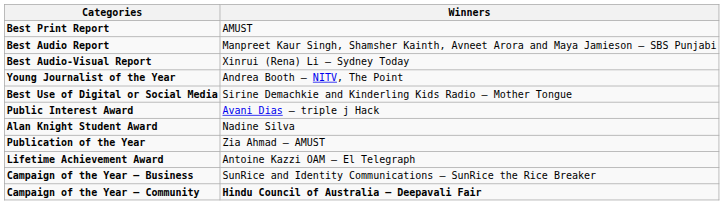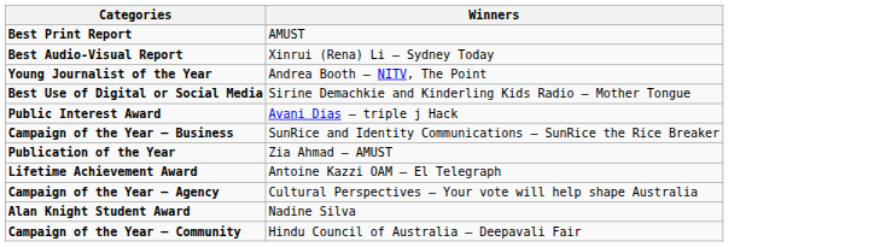 <table class="wikitable">
 <tr>
 <th>Categories</th>
 <th>Winners</th>
 </tr>
 <tr>
 <td><strong>Best Print Report</strong></td>
 <td>AMUST</td>
-</tr>
-<tr>
-<td><strong>Best Audio Report</strong></td>
-<td>Manpreet Kaur Singh, Shamsher Kainth, Avneet Arora and Maya Jamieson – SBS Punjabi</td>
 </tr>
 <tr>
 <td><strong>Best Audio-Visual Report</strong></td>
 <td>Xinrui (Rena) Li – Sydney Today</td>
 </tr>
 <tr>
 <td><strong>Young Journalist of the Year</strong></td>
 <td>Andrea Booth – <a href='#'>NITV</a>, The Point</td>
 </tr>
 <tr>
 <td><strong>Best Use of Digital or Social Media</strong></td>
 <td>Sirine Demachkie and Kinderling Kids Radio – Mother Tongue</td>
 </tr>
 <tr>
 <td><strong>Public Interest Award</strong></td>
 <td><a href='#'>Avani Dias</a> – triple j Hack</td>
 </tr>
 <tr>
-<td><strong>Alan Knight Student Award</strong></td>
-<td>Nadine Silva</td>
+<td><strong>Campaign of the Year – Business</strong></td>
+<td>SunRice and Identity Communications – SunRice the Rice Breaker</td>
 </tr>
 <tr>
 <td><strong>Publication of the Year</strong></td>
 <td>Zia Ahmad – AMUST</td>
 </tr>
 <tr>
 <td><strong>Lifetime Achievement Award</strong></td>
 <td>Antoine Kazzi OAM – El Telegraph</td>
 </tr>
 <tr>
-<td><strong>Campaign of the Year – Business</strong></td>
-<td>SunRice and Identity Communications – SunRice the Rice Breaker</td>
+<td><strong>Campaign of the Year – Agency</strong></td>
+<td>Cultural Perspectives – Your vote will help shape Australia</td>
+</tr>
+<tr>
+<td><strong>Alan Knight Student Award</strong></td>
+<td>Nadine Silva</td>
 </tr>
 <tr>
 <td><strong>Campaign of the Year – Community</strong></td>
-<td><strong>Hindu Council of Australia – Deepavali Fair</strong></td>
+<td>Hindu Council of Australia – Deepavali Fair</td>
 </tr>
 </table>
